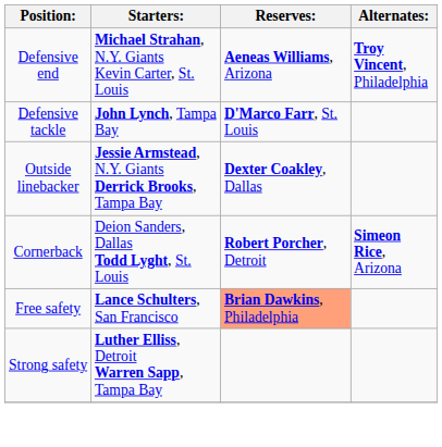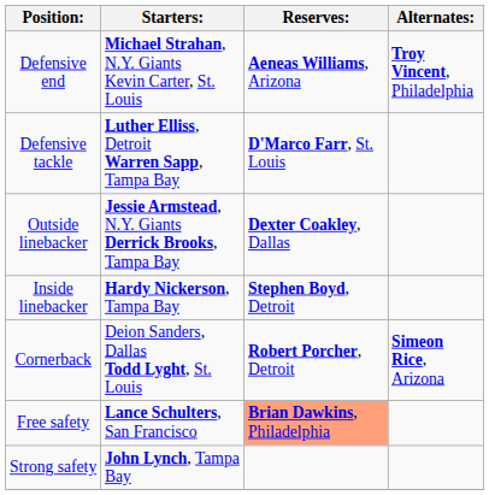 <table class="wikitable" width=75%>
 <tr>
 <th width=20%>Position:</th>
 <th width=30%>Starters:</th>
 <th width=30%>Reserves:</th>
 <th width=30%>Alternates:</th>
 </tr>
 <tr>
 <td align=center><a href='#'>Defensive end</a></td>
 <td> <strong><a href='#'>Michael Strahan</a></strong>, <a href='#'>N.Y. Giants</a><br> <a href='#'>Kevin Carter</a>, <a href='#'>St. Louis</a></td>
 <td> <strong><a href='#'>Aeneas Williams</a></strong>, <a href='#'>Arizona</a></td>
 <td> <strong><a href='#'>Troy Vincent</a></strong>, <a href='#'>Philadelphia</a></td>
 </tr>
 <tr>
 <td align=center><a href='#'>Defensive tackle</a></td>
-<td> <strong><a href='#'>John Lynch</a></strong>, <a href='#'>Tampa Bay</a></td>
+<td> <strong><a href='#'>Luther Elliss</a></strong>, <a href='#'>Detroit</a><br> <strong><a href='#'>Warren Sapp</a></strong>, <a href='#'>Tampa Bay</a></td>
 <td> <strong><a href='#'>D'Marco Farr</a></strong>, <a href='#'>St. Louis</a></td>
 <td></td>
 </tr>
 <tr>
 <td align=center><a href='#'>Outside linebacker</a></td>
 <td> <strong><a href='#'>Jessie Armstead</a></strong>, <a href='#'>N.Y. Giants</a><br> <strong><a href='#'>Derrick Brooks</a></strong>, <a href='#'>Tampa Bay</a></td>
 <td> <strong><a href='#'>Dexter Coakley</a></strong>, <a href='#'>Dallas</a></td>
+<td></td>
+</tr>
+<tr>
+<td align=center><a href='#'>Inside linebacker</a></td>
+<td> <strong><a href='#'>Hardy Nickerson</a></strong>, <a href='#'>Tampa Bay</a></td>
+<td> <strong><a href='#'>Stephen Boyd</a></strong>, <a href='#'>Detroit</a></td>
 <td></td>
 </tr>
 <tr>
 <td align=center><a href='#'>Cornerback</a></td>
 <td> <a href='#'>Deion Sanders</a>, <a href='#'>Dallas</a><br> <strong><a href='#'>Todd Lyght</a></strong>, <a href='#'>St. Louis</a></td>
 <td> <strong><a href='#'>Robert Porcher</a></strong>, <a href='#'>Detroit</a></td>
 <td> <strong><a href='#'>Simeon Rice</a></strong>, <a href='#'>Arizona</a></td>
 </tr>
 <tr>
 <td align=center><a href='#'>Free safety</a></td>
 <td> <strong><a href='#'>Lance Schulters</a></strong>, <a href='#'>San Francisco</a></td>
 <td style="background: lightsalmon;"> <strong><a href='#'>Brian Dawkins</a></strong>, <a href='#'>Philadelphia</a></td>
 <td></td>
 </tr>
 <tr>
 <td align=center><a href='#'>Strong safety</a></td>
-<td> <strong><a href='#'>Luther Elliss</a></strong>, <a href='#'>Detroit</a><br> <strong><a href='#'>Warren Sapp</a></strong>, <a href='#'>Tampa Bay</a></td>
+<td> <strong><a href='#'>John Lynch</a></strong>, <a href='#'>Tampa Bay</a></td>
 <td></td>
 <td></td>
 </tr>
 <tr>
 </tr>
 </table>
